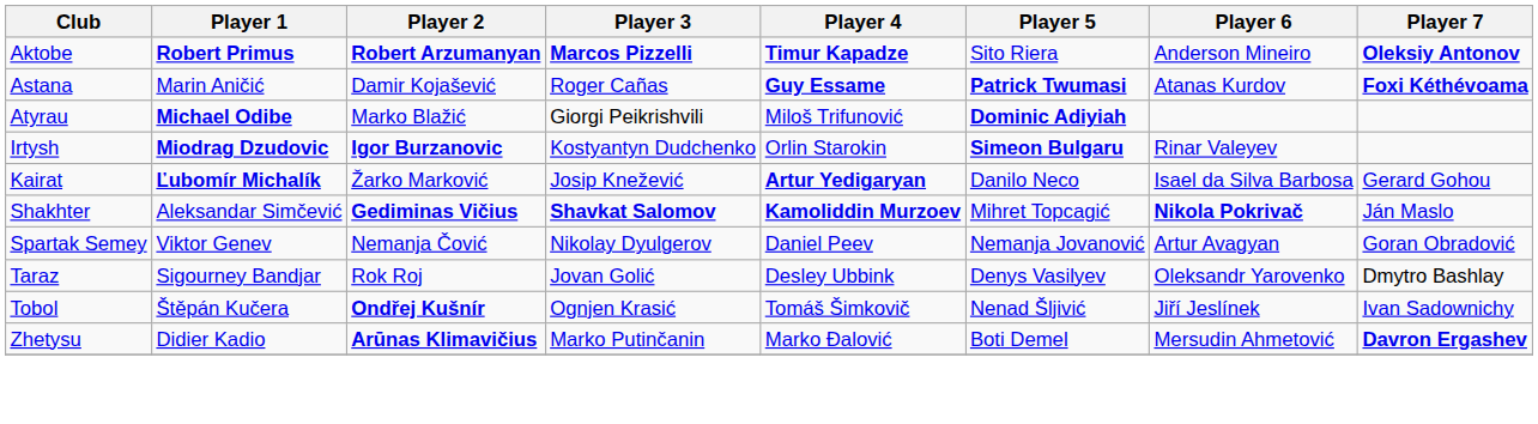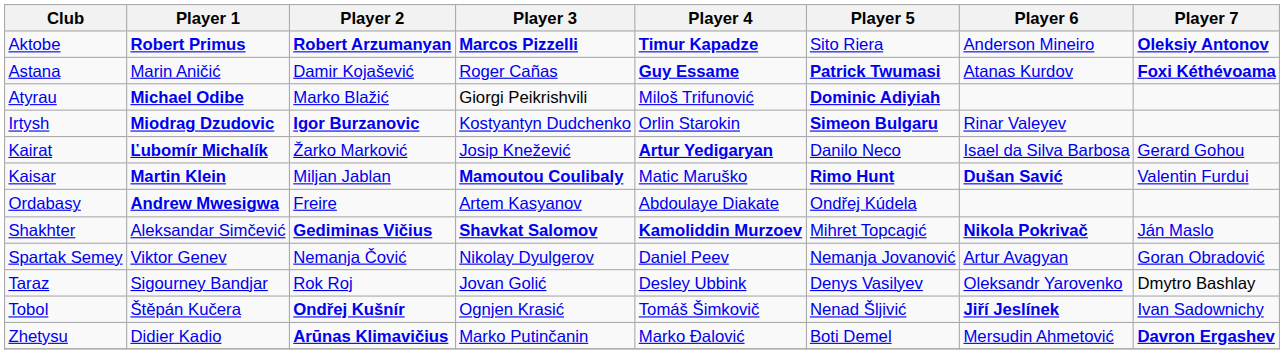 <table class="wikitable" style="font-size:95%;">
 <tr>
 <th>Club</th>
 <th>Player 1</th>
 <th>Player 2</th>
 <th>Player 3</th>
 <th>Player 4</th>
 <th>Player 5</th>
 <th>Player 6</th>
 <th>Player 7</th>
 </tr>
 <tr>
 <td><a href='#'>Aktobe</a></td>
 <td> <strong><a href='#'>Robert Primus</a></strong></td>
 <td> <strong><a href='#'>Robert Arzumanyan</a></strong></td>
 <td> <strong><a href='#'>Marcos Pizzelli</a></strong></td>
 <td> <strong><a href='#'>Timur Kapadze</a></strong></td>
 <td> <a href='#'>Sito Riera</a></td>
 <td> <a href='#'>Anderson Mineiro</a></td>
 <td> <strong><a href='#'>Oleksiy Antonov</a></strong></td>
 </tr>
 <tr>
 <td><a href='#'>Astana</a></td>
 <td> <a href='#'>Marin Aničić</a></td>
 <td> <a href='#'>Damir Kojašević</a></td>
 <td> <a href='#'>Roger Cañas</a></td>
 <td> <strong><a href='#'>Guy Essame</a></strong></td>
 <td> <strong><a href='#'>Patrick Twumasi</a></strong></td>
 <td> <a href='#'>Atanas Kurdov</a></td>
 <td> <strong><a href='#'>Foxi Kéthévoama</a></strong></td>
 </tr>
 <tr>
 <td><a href='#'>Atyrau</a></td>
 <td> <strong><a href='#'>Michael Odibe</a></strong></td>
 <td> <a href='#'>Marko Blažić</a></td>
 <td> Giorgi Peikrishvili</td>
 <td> <a href='#'>Miloš Trifunović</a></td>
 <td> <strong><a href='#'>Dominic Adiyiah</a></strong></td>
 <td></td>
 <td></td>
 </tr>
 <tr>
 <td><a href='#'>Irtysh</a></td>
 <td> <strong><a href='#'>Miodrag Dzudovic</a></strong></td>
 <td> <strong><a href='#'>Igor Burzanovic</a></strong></td>
 <td> <a href='#'>Kostyantyn Dudchenko</a></td>
 <td> <a href='#'>Orlin Starokin</a></td>
 <td> <strong><a href='#'>Simeon Bulgaru</a></strong></td>
 <td> <a href='#'>Rinar Valeyev</a></td>
 <td></td>
 </tr>
 <tr>
 <td><a href='#'>Kairat</a></td>
 <td> <strong><a href='#'>Ľubomír Michalík</a></strong></td>
 <td> <a href='#'>Žarko Marković</a></td>
 <td> <a href='#'>Josip Knežević</a></td>
 <td> <strong><a href='#'>Artur Yedigaryan</a></strong></td>
 <td> <a href='#'>Danilo Neco</a></td>
 <td> <a href='#'>Isael da Silva Barbosa</a></td>
 <td> <a href='#'>Gerard Gohou</a></td>
 </tr>
 <tr>
+<td><a href='#'>Kaisar</a></td>
+<td> <strong><a href='#'>Martin Klein</a></strong></td>
+<td> <a href='#'>Miljan Jablan</a></td>
+<td> <strong><a href='#'>Mamoutou Coulibaly</a></strong></td>
+<td> <a href='#'>Matic Maruško</a></td>
+<td> <strong><a href='#'>Rimo Hunt</a></strong></td>
+<td> <strong><a href='#'>Dušan Savić</a></strong></td>
+<td> <a href='#'>Valentin Furdui</a></td>
+</tr>
+<tr>
+<td><a href='#'>Ordabasy</a></td>
+<td> <strong><a href='#'>Andrew Mwesigwa</a></strong></td>
+<td> <a href='#'>Freire</a></td>
+<td> <a href='#'>Artem Kasyanov</a></td>
+<td> <a href='#'>Abdoulaye Diakate</a></td>
+<td> <a href='#'>Ondřej Kúdela</a></td>
+<td></td>
+<td></td>
+</tr>
+<tr>
 <td><a href='#'>Shakhter</a></td>
 <td> <a href='#'>Aleksandar Simčević</a></td>
 <td> <strong><a href='#'>Gediminas Vičius</a></strong></td>
 <td> <strong><a href='#'>Shavkat Salomov</a></strong></td>
 <td> <strong><a href='#'>Kamoliddin Murzoev</a></strong></td>
 <td> <a href='#'>Mihret Topcagić</a></td>
 <td> <strong><a href='#'>Nikola Pokrivač</a></strong></td>
 <td> <a href='#'>Ján Maslo</a></td>
 </tr>
 <tr>
 <td><a href='#'>Spartak Semey</a></td>
 <td> <a href='#'>Viktor Genev</a></td>
 <td> <a href='#'>Nemanja Čović</a></td>
 <td> <a href='#'>Nikolay Dyulgerov</a></td>
 <td> <a href='#'>Daniel Peev</a></td>
 <td> <a href='#'>Nemanja Jovanović</a></td>
 <td> <a href='#'>Artur Avagyan</a></td>
 <td> <a href='#'>Goran Obradović</a></td>
 </tr>
 <tr>
 <td><a href='#'>Taraz</a></td>
 <td> <a href='#'>Sigourney Bandjar</a></td>
 <td> <a href='#'>Rok Roj</a></td>
 <td> <a href='#'>Jovan Golić</a></td>
 <td> <a href='#'>Desley Ubbink</a></td>
 <td> <a href='#'>Denys Vasilyev</a></td>
 <td> <a href='#'>Oleksandr Yarovenko</a></td>
 <td> Dmytro Bashlay</td>
 </tr>
 <tr>
 <td><a href='#'>Tobol</a></td>
 <td> <a href='#'>Štěpán Kučera</a></td>
 <td> <strong><a href='#'>Ondřej Kušnír</a></strong></td>
 <td> <a href='#'>Ognjen Krasić</a></td>
 <td> <a href='#'>Tomáš Šimkovič</a></td>
 <td> <a href='#'>Nenad Šljivić</a></td>
-<td> <a href='#'>Jiří Jeslínek</a></td>
+<td><strong> <a href='#'>Jiří Jeslínek</a></strong></td>
 <td> <a href='#'>Ivan Sadownichy</a></td>
 </tr>
 <tr>
 <td><a href='#'>Zhetysu</a></td>
 <td> <a href='#'>Didier Kadio</a></td>
 <td> <strong><a href='#'>Arūnas Klimavičius</a></strong></td>
 <td> <a href='#'>Marko Putinčanin</a></td>
 <td> <a href='#'>Marko Đalović</a></td>
 <td> <a href='#'>Boti Demel</a></td>
 <td> <a href='#'>Mersudin Ahmetović</a></td>
 <td> <strong><a href='#'>Davron Ergashev</a></strong></td>
 </tr>
 <tr>
 </tr>
 </table>
